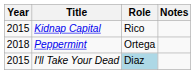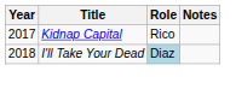 <table class="wikitable sortable">
 <tr>
 <th>Year</th>
 <th>Title</th>
 <th>Role</th>
 <th class="unsortable">Notes</th>
 </tr>
 <tr>
-<td>2015</td>
+<td>2017</td>
 <td><em><a href='#'>Kidnap Capital</a></em></td>
 <td>Rico</td>
 <td></td>
 </tr>
 <tr>
 <td>2018</td>
-<td><a href='#'><em>Peppermint</em></a></td>
-<td>Ortega</td>
-<td></td>
-</tr>
-<tr>
-<td>2015</td>
 <td><em>I'll Take Your Dead</em></td>
 <td style="background: lightblue;">Diaz</td>
 <td></td>
 </tr>
 </table>
